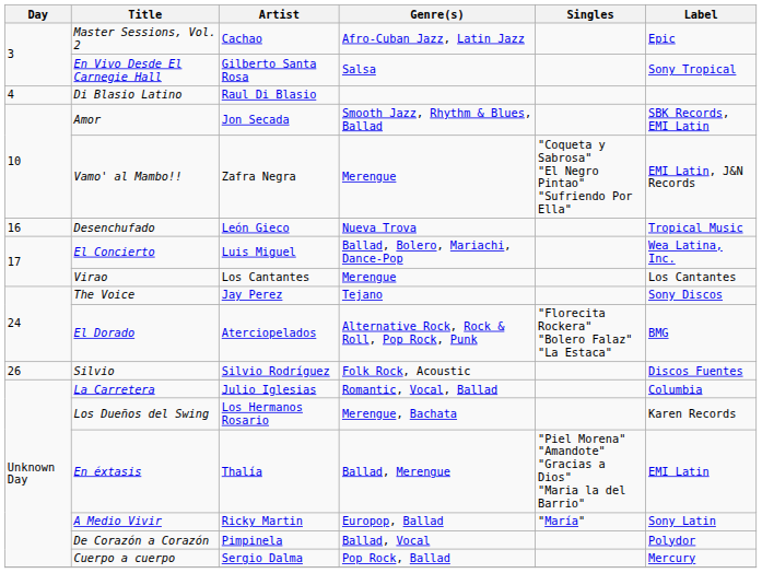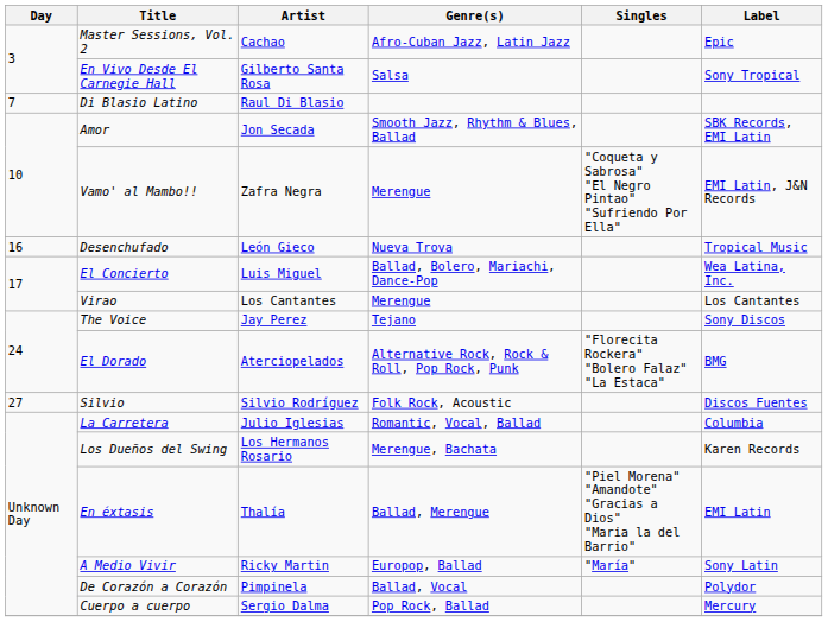 <table class="wikitable sortable" style="text-align: left;">
 <tr>
 <th>Day</th>
 <th>Title</th>
 <th>Artist</th>
 <th>Genre(s)</th>
 <th>Singles</th>
 <th>Label</th>
 </tr>
 <tr>
 <td rowspan="2">3</td>
 <td><em>Master Sessions, Vol. 2</em></td>
 <td><a href='#'>Cachao</a></td>
 <td><a href='#'>Afro-Cuban Jazz</a>, <a href='#'>Latin Jazz</a></td>
 <td></td>
 <td><a href='#'>Epic</a></td>
 </tr>
 <tr>
 <td><em><a href='#'>En Vivo Desde El Carnegie Hall</a></em></td>
 <td><a href='#'>Gilberto Santa Rosa</a></td>
 <td><a href='#'>Salsa</a></td>
 <td></td>
 <td><a href='#'>Sony Tropical</a></td>
 </tr>
 <tr>
-<td>4</td>
+<td>7</td>
 <td><em>Di Blasio Latino</em></td>
 <td><a href='#'>Raul Di Blasio</a></td>
 <td></td>
 <td></td>
 <td></td>
 </tr>
 <tr>
 <td rowspan="2">10</td>
 <td><em>Amor</em></td>
 <td><a href='#'>Jon Secada</a></td>
 <td><a href='#'>Smooth Jazz</a>, <a href='#'>Rhythm & Blues</a>, <a href='#'>Ballad</a></td>
 <td></td>
 <td><a href='#'>SBK Records</a>, <a href='#'>EMI Latin</a></td>
 </tr>
 <tr>
 <td><em>Vamo' al Mambo!!</em></td>
 <td>Zafra Negra</td>
 <td><a href='#'>Merengue</a></td>
 <td>"Coqueta y Sabrosa"<br>"El Negro Pintao"<br>"Sufriendo Por Ella"</td>
 <td><a href='#'>EMI Latin</a>, J&N Records</td>
 </tr>
 <tr>
 <td>16</td>
 <td><em>Desenchufado</em></td>
 <td><a href='#'>León Gieco</a></td>
 <td><a href='#'>Nueva Trova</a></td>
 <td></td>
 <td><a href='#'>Tropical Music</a></td>
 </tr>
 <tr>
 <td rowspan="2">17</td>
 <td><em><a href='#'>El Concierto</a></em></td>
 <td><a href='#'>Luis Miguel</a></td>
 <td><a href='#'>Ballad</a>, <a href='#'>Bolero</a>, <a href='#'>Mariachi</a>, <a href='#'>Dance-Pop</a></td>
 <td></td>
 <td><a href='#'>Wea Latina, Inc.</a></td>
 </tr>
 <tr>
 <td><em>Virao</em></td>
 <td>Los Cantantes</td>
 <td><a href='#'>Merengue</a></td>
 <td></td>
 <td>Los Cantantes</td>
 </tr>
 <tr>
 <td rowspan="2">24</td>
 <td><em>The Voice</em></td>
 <td><a href='#'>Jay Perez</a></td>
 <td><a href='#'>Tejano</a></td>
 <td></td>
 <td><a href='#'>Sony Discos</a></td>
 </tr>
 <tr>
 <td><em><a href='#'>El Dorado</a></em></td>
 <td><a href='#'>Aterciopelados</a></td>
 <td><a href='#'>Alternative Rock</a>, <a href='#'>Rock & Roll</a>, <a href='#'>Pop Rock</a>, <a href='#'>Punk</a></td>
 <td>"Florecita Rockera"<br>"Bolero Falaz"<br>"La Estaca"</td>
 <td><a href='#'>BMG</a></td>
 </tr>
 <tr>
-<td>26</td>
+<td>27</td>
 <td><em>Silvio</em></td>
 <td><a href='#'>Silvio Rodríguez</a></td>
 <td><a href='#'>Folk Rock</a>, Acoustic</td>
 <td></td>
 <td><a href='#'>Discos Fuentes</a></td>
 </tr>
 <tr>
 <td rowspan="6">Unknown Day</td>
 <td><em><a href='#'>La Carretera</a></em></td>
 <td><a href='#'>Julio Iglesias</a></td>
 <td><a href='#'>Romantic</a>, <a href='#'>Vocal</a>, <a href='#'>Ballad</a></td>
 <td></td>
 <td><a href='#'>Columbia</a></td>
 </tr>
 <tr>
 <td><em>Los Dueños del Swing</em></td>
 <td><a href='#'>Los Hermanos Rosario</a></td>
 <td><a href='#'>Merengue</a>, <a href='#'>Bachata</a></td>
 <td></td>
 <td>Karen Records</td>
 </tr>
 <tr>
 <td><em><a href='#'>En éxtasis</a></em></td>
 <td><a href='#'>Thalía</a></td>
 <td><a href='#'>Ballad</a>, <a href='#'>Merengue</a></td>
 <td>"Piel Morena"<br>"Amandote"<br>"Gracias a Dios"<br>"Maria la del Barrio"</td>
 <td><a href='#'>EMI Latin</a></td>
 </tr>
 <tr>
 <td><em><a href='#'>A Medio Vivir</a></em></td>
 <td><a href='#'>Ricky Martin</a></td>
 <td><a href='#'>Europop</a>, <a href='#'>Ballad</a></td>
 <td>"<a href='#'>María</a>"</td>
 <td><a href='#'>Sony Latin</a></td>
 </tr>
 <tr>
 <td><em>De Corazón a Corazón</em></td>
 <td><a href='#'>Pimpinela</a></td>
 <td><a href='#'>Ballad</a>, <a href='#'>Vocal</a></td>
 <td></td>
 <td><a href='#'>Polydor</a></td>
 </tr>
 <tr>
 <td><em>Cuerpo a cuerpo</em></td>
 <td><a href='#'>Sergio Dalma</a></td>
 <td><a href='#'>Pop Rock</a>, <a href='#'>Ballad</a></td>
 <td></td>
 <td><a href='#'>Mercury</a></td>
 </tr>
 <tr>
 </tr>
 </table>
